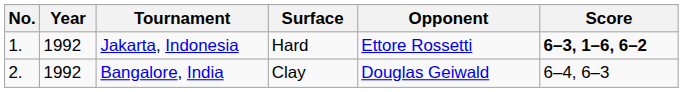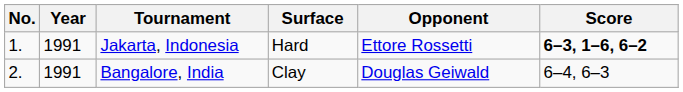 <table class="sortable wikitable" style=font-size:97%>
 <tr>
 <th width=25>No.</th>
 <th width=45>Year</th>
 <th width=150>Tournament</th>
 <th width=75>Surface</th>
 <th width=160>Opponent</th>
 <th width=120>Score</th>
 </tr>
 <tr>
 <td>1.</td>
-<td>1992</td>
+<td>1991</td>
 <td><a href='#'>Jakarta</a>, <a href='#'>Indonesia</a></td>
 <td>Hard</td>
 <td> <a href='#'>Ettore Rossetti</a></td>
 <td><strong>6–3, 1–6, 6–2</strong></td>
 </tr>
 <tr>
 <td>2.</td>
-<td>1992</td>
+<td>1991</td>
 <td><a href='#'>Bangalore</a>, <a href='#'>India</a></td>
 <td>Clay</td>
 <td> <a href='#'>Douglas Geiwald</a></td>
 <td>6–4, 6–3</td>
 </tr>
 </table>
